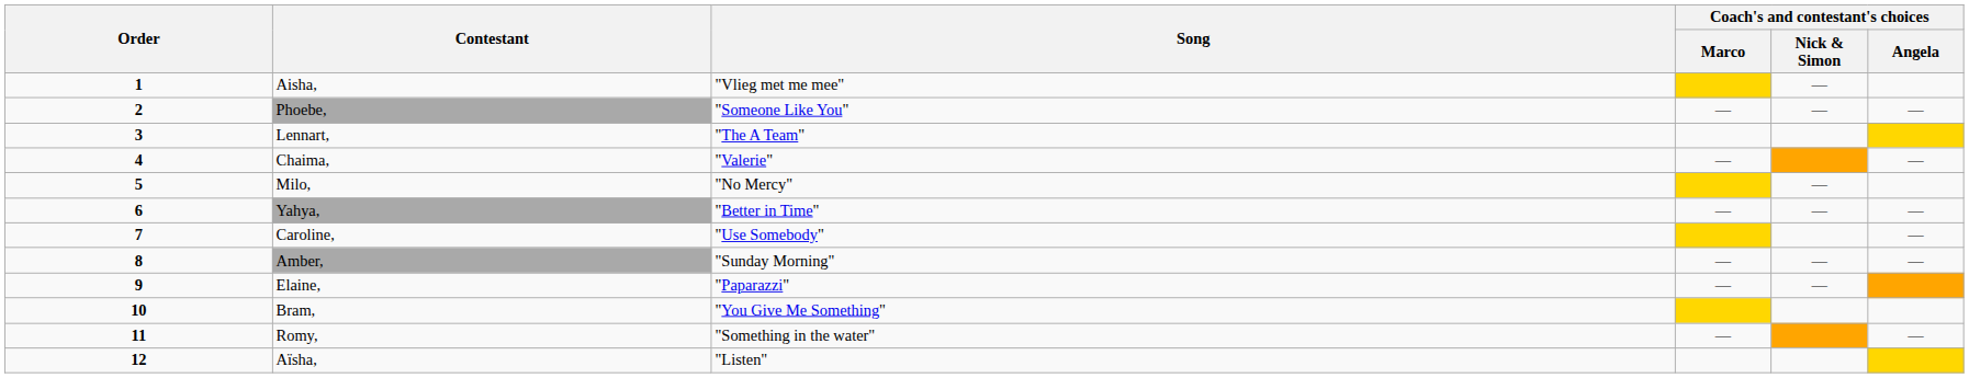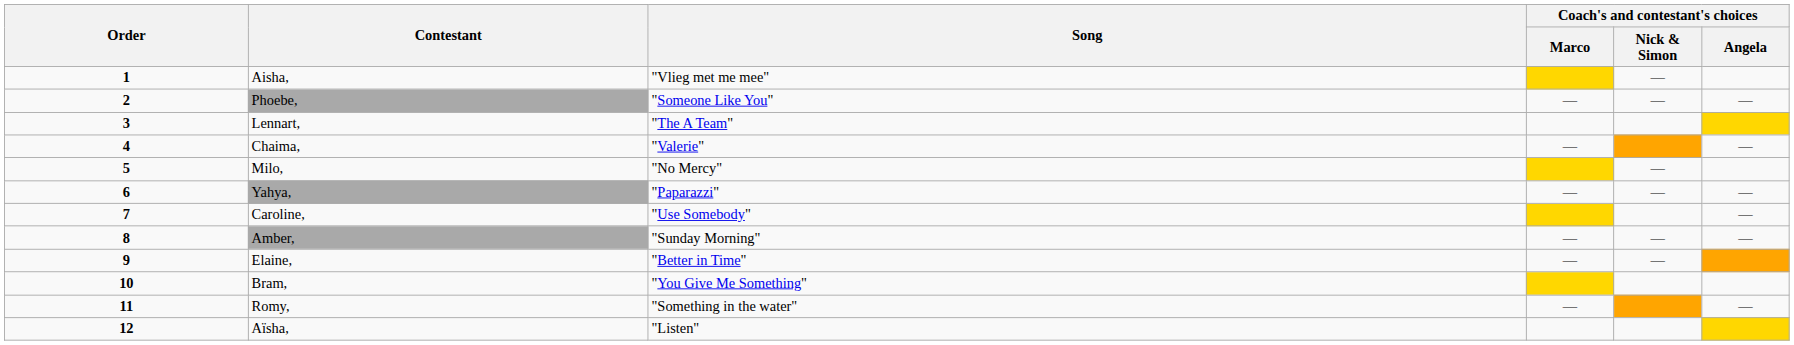 <table class="wikitable" style="width:100%;">
 <tr>
 <th rowspan=2>Order</th>
 <th rowspan=2>Contestant</th>
 <th rowspan=2>Song</th>
 <th colspan=3>Coach's and contestant's choices</th>
 </tr>
 <tr>
 <th width="90">Marco</th>
 <th width="90">Nick & Simon</th>
 <th width="90">Angela</th>
 </tr>
 <tr>
 <td align="center"><strong>1</strong></td>
 <td>Aisha, </td>
 <td>"Vlieg met me mee"</td>
 <td style="background:gold;text-align:center;"></td>
 <td align="center">—</td>
 <td style="text-align:center;"></td>
 </tr>
 <tr>
 <td align="center"><strong>2</strong></td>
 <td bgcolor="darkgray">Phoebe, </td>
 <td>"<a href='#'>Someone Like You</a>"</td>
 <td align="center">—</td>
 <td align="center">—</td>
 <td align="center">—</td>
 </tr>
 <tr>
 <td align="center"><strong>3</strong></td>
 <td>Lennart, </td>
 <td>"<a href='#'>The A Team</a>"</td>
 <td style="text-align:center;"></td>
 <td style="text-align:center;"></td>
 <td style="background:gold;text-align:center;"></td>
 </tr>
 <tr>
 <td align="center"><strong>4</strong></td>
 <td>Chaima, </td>
 <td>"<a href='#'>Valerie</a>"</td>
 <td align="center">—</td>
 <td style="background:orange;text-align:center;"></td>
 <td align="center">—</td>
 </tr>
 <tr>
 <td align="center"><strong>5</strong></td>
 <td>Milo, </td>
 <td>"No Mercy"</td>
 <td style="background:gold;text-align:center;"></td>
 <td align="center">—</td>
 <td style="text-align:center;"></td>
 </tr>
 <tr>
 <td align="center"><strong>6</strong></td>
 <td bgcolor="darkgray">Yahya, </td>
-<td>"<a href='#'>Better in Time</a>"</td>
+<td>"<a href='#'>Paparazzi</a>"</td>
 <td align="center">—</td>
 <td align="center">—</td>
 <td align="center">—</td>
 </tr>
 <tr>
 <td align="center"><strong>7</strong></td>
 <td>Caroline, </td>
 <td>"<a href='#'>Use Somebody</a>"</td>
 <td style="background:gold;text-align:center;"></td>
 <td style="text-align:center;"></td>
 <td align="center">—</td>
 </tr>
 <tr>
 <td align="center"><strong>8</strong></td>
 <td bgcolor="darkgray">Amber, </td>
 <td>"Sunday Morning"</td>
 <td align="center">—</td>
 <td align="center">—</td>
 <td align="center">—</td>
 </tr>
 <tr>
 <td align="center"><strong>9</strong></td>
 <td>Elaine, </td>
-<td>"<a href='#'>Paparazzi</a>"</td>
+<td>"<a href='#'>Better in Time</a>"</td>
 <td align="center">—</td>
 <td align="center">—</td>
 <td style="background:orange;text-align:center;"></td>
 </tr>
 <tr>
 <td align="center"><strong>10</strong></td>
 <td>Bram, </td>
 <td>"<a href='#'>You Give Me Something</a>"</td>
 <td style="background:gold;text-align:center;"></td>
 <td style="text-align:center;"></td>
 <td style="text-align:center;"></td>
 </tr>
 <tr>
 <td align="center"><strong>11</strong></td>
 <td>Romy, </td>
 <td>"Something in the water"</td>
 <td align="center">—</td>
 <td style="background:orange;text-align:center;"></td>
 <td align="center">—</td>
 </tr>
 <tr>
 <td align="center"><strong>12</strong></td>
 <td>Aïsha, </td>
 <td>"Listen"</td>
 <td style="text-align:center;"></td>
 <td style="text-align:center;"></td>
 <td style="background:gold;text-align:center;"></td>
 </tr>
 </table>
